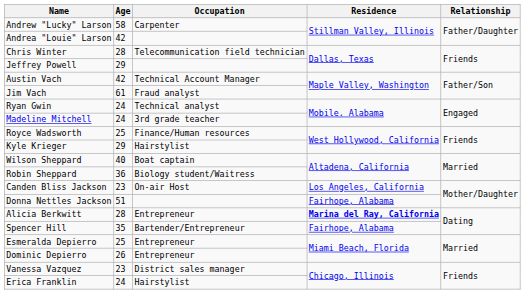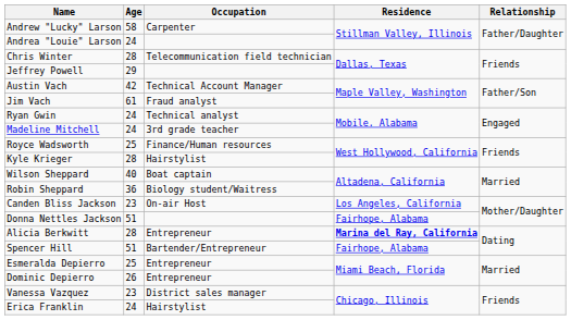 <table class="wikitable sortable">
 <tr>
 <th>Name</th>
 <th>Age</th>
 <th>Occupation</th>
 <th>Residence</th>
 <th>Relationship</th>
 </tr>
 <tr>
 <td>Andrew "Lucky" Larson</td>
 <td>58</td>
 <td>Carpenter</td>
 <td rowspan="2"><a href='#'>Stillman Valley, Illinois</a></td>
 <td rowspan="2">Father/Daughter</td>
 </tr>
 <tr>
 <td>Andrea "Louie" Larson</td>
-<td>42</td>
+<td>24</td>
 <td></td>
 </tr>
 <tr>
 <td>Chris Winter</td>
 <td>28</td>
 <td>Telecommunication field technician</td>
 <td rowspan="2"><a href='#'>Dallas, Texas</a></td>
 <td rowspan="2">Friends</td>
 </tr>
 <tr>
 <td>Jeffrey Powell</td>
 <td>29</td>
 <td></td>
 </tr>
 <tr>
 <td>Austin Vach</td>
 <td>42</td>
 <td>Technical Account Manager</td>
 <td rowspan="2"><a href='#'>Maple Valley, Washington</a></td>
 <td rowspan="2">Father/Son</td>
 </tr>
 <tr>
 <td>Jim Vach</td>
 <td>61</td>
 <td>Fraud analyst</td>
 </tr>
 <tr>
 <td>Ryan Gwin</td>
 <td>24</td>
 <td>Technical analyst</td>
 <td rowspan="2"><a href='#'>Mobile, Alabama</a></td>
 <td rowspan="2">Engaged</td>
 </tr>
 <tr>
 <td><a href='#'>Madeline Mitchell</a></td>
 <td>24</td>
 <td>3rd grade teacher</td>
 </tr>
 <tr>
 <td>Royce Wadsworth</td>
 <td>25</td>
 <td>Finance/Human resources</td>
 <td rowspan="2"><a href='#'>West Hollywood, California</a></td>
 <td rowspan="2">Friends</td>
 </tr>
 <tr>
 <td>Kyle Krieger</td>
-<td>29</td>
+<td>28</td>
 <td>Hairstylist</td>
 </tr>
 <tr>
 <td>Wilson Sheppard</td>
 <td>40</td>
 <td>Boat captain</td>
 <td rowspan="2"><a href='#'>Altadena, California</a></td>
 <td rowspan="2">Married</td>
 </tr>
 <tr>
 <td>Robin Sheppard</td>
 <td>36</td>
 <td>Biology student/Waitress</td>
 </tr>
 <tr>
 <td>Canden Bliss Jackson</td>
 <td>23</td>
 <td>On-air Host</td>
 <td><a href='#'>Los Angeles, California</a></td>
 <td rowspan="2">Mother/Daughter</td>
 </tr>
 <tr>
 <td>Donna Nettles Jackson</td>
 <td>51</td>
 <td></td>
 <td><a href='#'>Fairhope, Alabama</a></td>
 </tr>
 <tr>
 <td>Alicia Berkwitt</td>
 <td>28</td>
 <td>Entrepreneur</td>
 <td><strong><a href='#'>Marina del Ray, California</a></strong></td>
 <td rowspan="2">Dating</td>
 </tr>
 <tr>
 <td>Spencer Hill</td>
-<td>35</td>
+<td>51</td>
 <td>Bartender/Entrepreneur</td>
 <td><a href='#'>Fairhope, Alabama</a></td>
 </tr>
 <tr>
 <td>Esmeralda Depierro</td>
 <td>25</td>
 <td>Entrepreneur</td>
 <td rowspan="2"><a href='#'>Miami Beach, Florida</a></td>
 <td rowspan="2">Married</td>
 </tr>
 <tr>
 <td>Dominic Depierro</td>
 <td>26</td>
 <td>Entrepreneur</td>
 </tr>
 <tr>
 <td>Vanessa Vazquez</td>
 <td>23</td>
 <td>District sales manager</td>
 <td rowspan="2"><a href='#'>Chicago, Illinois</a></td>
 <td rowspan="2">Friends</td>
 </tr>
 <tr>
 <td>Erica Franklin</td>
 <td>24</td>
 <td>Hairstylist</td>
 </tr>
 </table>
